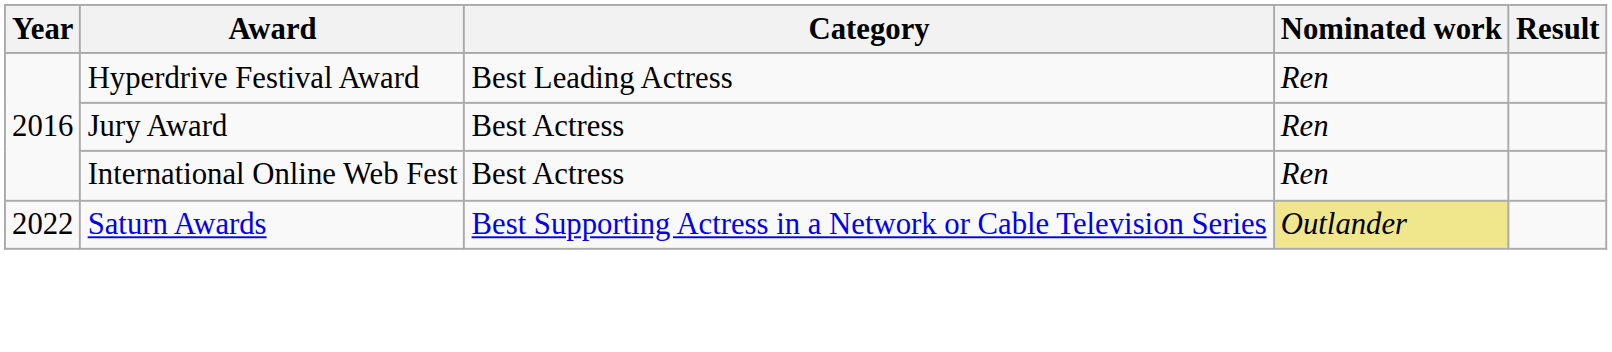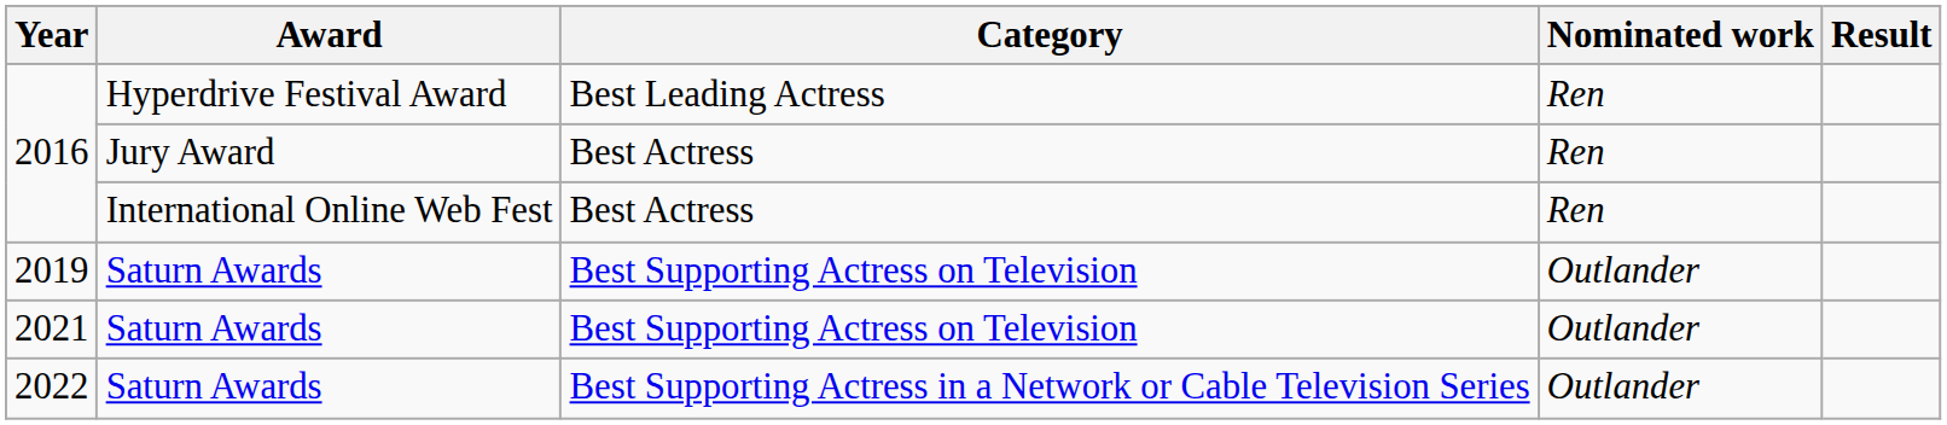 <table class="wikitable">
 <tr>
 <th>Year</th>
 <th>Award</th>
 <th>Category</th>
 <th>Nominated work</th>
 <th>Result</th>
 </tr>
 <tr>
 <td rowspan="3">2016</td>
 <td>Hyperdrive Festival Award</td>
 <td>Best Leading Actress</td>
 <td><em>Ren</em></td>
 <td></td>
 </tr>
 <tr>
 <td>Jury Award</td>
 <td>Best Actress</td>
 <td><em>Ren</em></td>
 <td></td>
 </tr>
 <tr>
 <td>International Online Web Fest</td>
 <td>Best Actress</td>
 <td><em>Ren</em></td>
 <td></td>
 </tr>
 <tr>
+<td>2019</td>
+<td><a href='#'>Saturn Awards</a></td>
+<td><a href='#'>Best Supporting Actress on Television</a></td>
+<td><em>Outlander</em></td>
+<td></td>
+</tr>
+<tr>
+<td>2021</td>
+<td><a href='#'>Saturn Awards</a></td>
+<td><a href='#'>Best Supporting Actress on Television</a></td>
+<td><em>Outlander</em></td>
+<td></td>
+</tr>
+<tr>
 <td>2022</td>
 <td><a href='#'>Saturn Awards</a></td>
 <td><a href='#'>Best Supporting Actress in a Network or Cable Television Series</a></td>
-<td style="background: khaki;"><em>Outlander</em></td>
+<td><em>Outlander</em></td>
 <td></td>
 </tr>
 </table>
